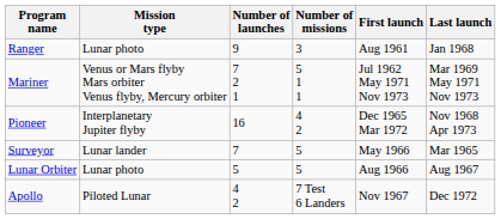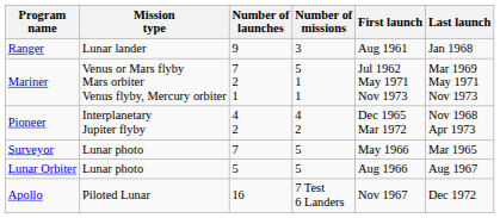 <table class="wikitable">
 <tr>
 <th>Program <br> name</th>
 <th>Mission<br>type</th>
 <th>Number of<br>launches</th>
 <th>Number of<br>missions</th>
 <th>First launch</th>
 <th>Last launch</th>
 </tr>
 <tr>
 <td><a href='#'>Ranger</a></td>
-<td>Lunar photo</td>
+<td>Lunar lander</td>
 <td>9</td>
 <td>3</td>
 <td>Aug 1961</td>
 <td>Jan 1968</td>
 </tr>
 <tr>
 <td><a href='#'>Mariner</a></td>
 <td>Venus or Mars flyby<br>Mars orbiter<br>Venus flyby, Mercury orbiter</td>
 <td>7<br>2<br>1</td>
 <td>5<br>1<br>1</td>
 <td>Jul 1962<br>May 1971<br>Nov 1973</td>
 <td>Mar 1969<br>May 1971<br>Nov 1973</td>
 </tr>
 <tr>
 <td><a href='#'>Pioneer</a></td>
 <td>Interplanetary<br>Jupiter flyby</td>
-<td>16</td>
+<td>4<br>2</td>
 <td>4<br>2</td>
 <td>Dec 1965<br>Mar 1972</td>
 <td>Nov 1968<br>Apr 1973</td>
 </tr>
 <tr>
 <td><a href='#'>Surveyor</a></td>
-<td>Lunar lander</td>
+<td>Lunar photo</td>
 <td>7</td>
 <td>5</td>
 <td>May 1966</td>
 <td>Mar 1965</td>
 </tr>
 <tr>
 <td><a href='#'>Lunar Orbiter</a></td>
 <td>Lunar photo</td>
 <td>5</td>
 <td>5</td>
 <td>Aug 1966</td>
 <td>Aug 1967</td>
 </tr>
 <tr>
 <td><a href='#'>Apollo</a></td>
 <td>Piloted Lunar</td>
-<td>4<br>2</td>
+<td>16</td>
 <td>7 Test<br>6 Landers</td>
 <td>Nov 1967</td>
 <td>Dec 1972</td>
 </tr>
 </table>
